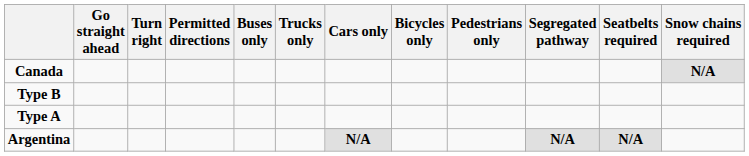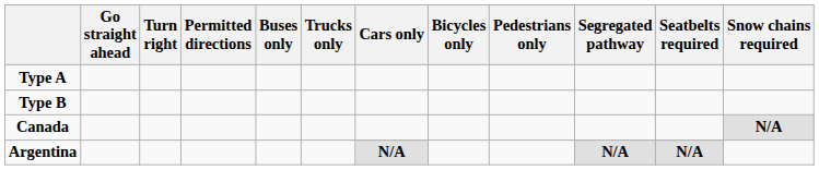 <table class="wikitable" style="text-align: center;">
 <tr>
 <th scope="col" width="5em"> </th>
 <th>Go <br> straight <br>ahead</th>
 <th>Turn<br>right</th>
 <th>Permitted <br>directions</th>
 <th>Buses<br>only</th>
 <th>Trucks<br>only</th>
 <th>Cars only</th>
 <th>Bicycles<br>only</th>
 <th>Pedestrians<br>only</th>
 <th>Segregated <br>pathway</th>
 <th>Seatbelts <br>required</th>
 <th>Snow chains <br>required</th>
 </tr>
 <tr>
-<td><strong>Canada</strong></td>
+<td><strong>Type A</strong></td>
 <td></td>
 <td></td>
 <td></td>
 <td></td>
 <td></td>
 <td></td>
 <td></td>
 <td></td>
 <td></td>
 <td></td>
-<td rowspan="1" style="background: #E0E0E0;"><strong><span>N/A</span></strong><br></td>
+<td></td>
 </tr>
 <tr>
 <td><strong>Type B</strong></td>
 <td></td>
 <td></td>
 <td></td>
 <td></td>
 <td></td>
 <td></td>
 <td></td>
 <td></td>
 <td></td>
 <td></td>
 <td></td>
 </tr>
 <tr>
-<td><strong>Type A</strong></td>
+<td><strong>Canada</strong></td>
 <td></td>
 <td></td>
 <td></td>
 <td></td>
 <td></td>
 <td></td>
 <td></td>
 <td></td>
 <td></td>
 <td></td>
-<td></td>
+<td rowspan="1" style="background: #E0E0E0;"><strong><span>N/A</span></strong><br></td>
 </tr>
 <tr>
 <td><strong>Argentina</strong></td>
 <td></td>
 <td></td>
 <td></td>
 <td></td>
 <td></td>
 <td rowspan="1" style="background: #E0E0E0;"><strong><span>N/A</span></strong><br></td>
 <td></td>
 <td></td>
 <td rowspan="1" style="background: #E0E0E0;"><strong><span>N/A</span></strong><br></td>
 <td rowspan="1" style="background: #E0E0E0;"><strong><span>N/A</span></strong><br></td>
 <td></td>
 </tr>
 </table>
